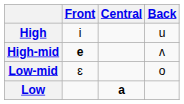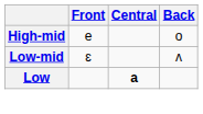 <table class="wikitable" style="text-align:center">
 <tr>
 <th></th>
 <th><a href='#'>Front</a></th>
 <th><a href='#'>Central</a></th>
 <th><a href='#'>Back</a></th>
 </tr>
 <tr>
-<th><a href='#'>High</a></th>
-<td>i</td>
+<th><a href='#'>High-mid</a></th>
+<td>e</td>
 <td></td>
-<td>u</td>
-</tr>
-<tr>
-<th><a href='#'>High-mid</a></th>
-<td><strong>e</strong></td>
-<td></td>
-<td>ʌ</td>
+<td>o</td>
 </tr>
 <tr>
 <th><a href='#'>Low-mid</a></th>
 <td>ɛ</td>
 <td></td>
-<td>o</td>
+<td>ʌ</td>
 </tr>
 <tr>
 <th><a href='#'>Low</a></th>
 <td></td>
 <td><strong>a</strong></td>
 <td></td>
 </tr>
 </table>
